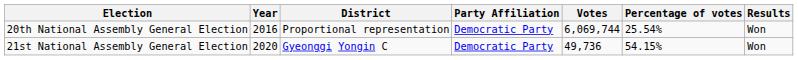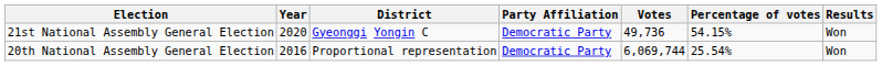 <table class="wikitable">
 <tr>
 <th>Election</th>
 <th>Year</th>
 <th>District</th>
 <th>Party Affiliation</th>
 <th>Votes</th>
 <th>Percentage of votes</th>
 <th>Results</th>
 </tr>
 <tr>
+<td>21st National Assembly General Election</td>
+<td>2020</td>
+<td><a href='#'>Gyeonggi</a> <a href='#'>Yongin</a> C</td>
+<td><a href='#'>Democratic Party</a></td>
+<td>49,736</td>
+<td>54.15%</td>
+<td>Won</td>
+</tr>
+<tr>
 <td>20th National Assembly General Election</td>
 <td>2016</td>
 <td>Proportional representation</td>
 <td><a href='#'>Democratic Party</a></td>
 <td>6,069,744</td>
 <td>25.54%</td>
 <td>Won</td>
 </tr>
-<tr>
-<td>21st National Assembly General Election</td>
-<td>2020</td>
-<td><a href='#'>Gyeonggi</a> <a href='#'>Yongin</a> C</td>
-<td><a href='#'>Democratic Party</a></td>
-<td>49,736</td>
-<td>54.15%</td>
-<td>Won</td>
-</tr>
 </table>
